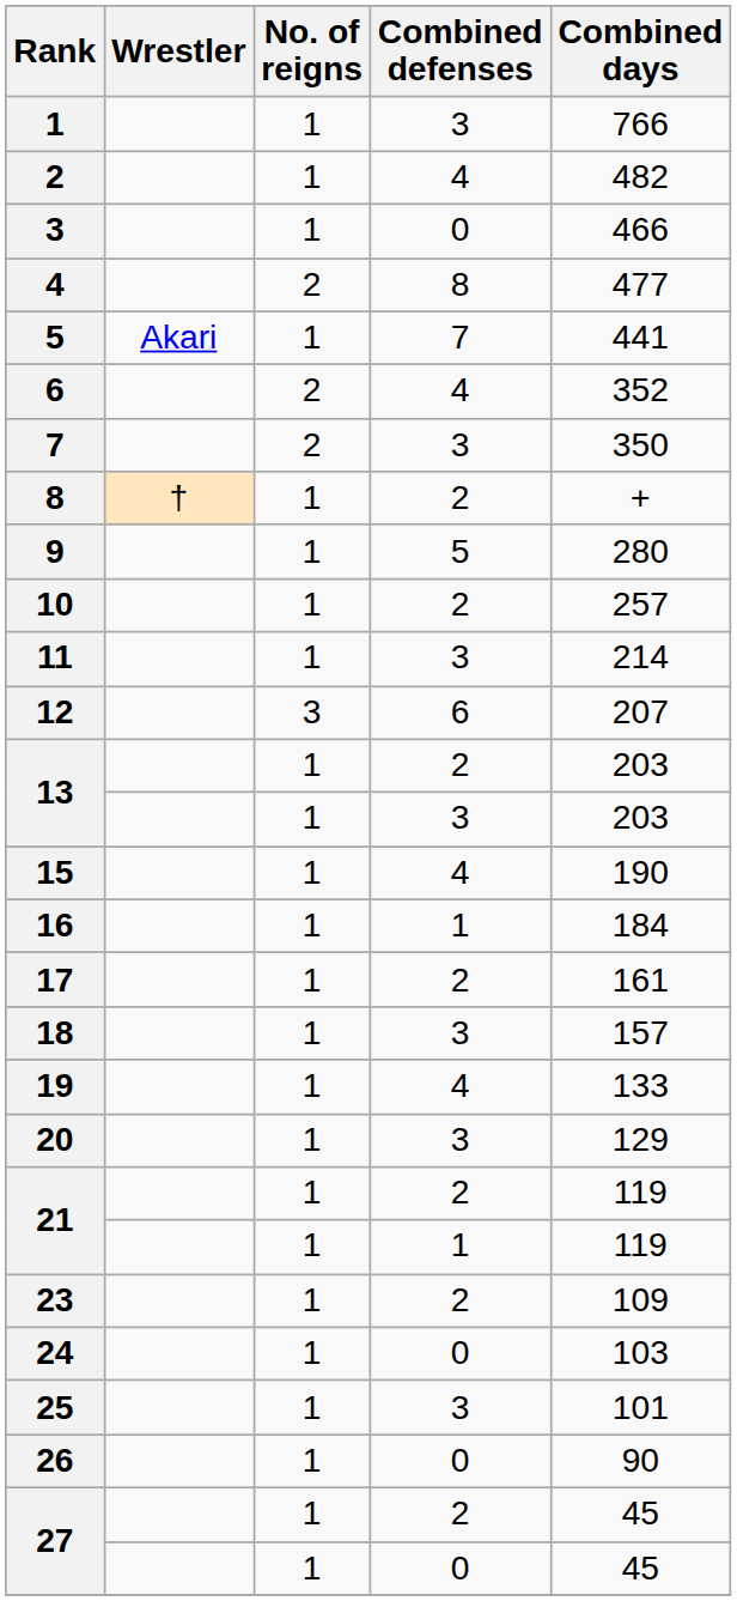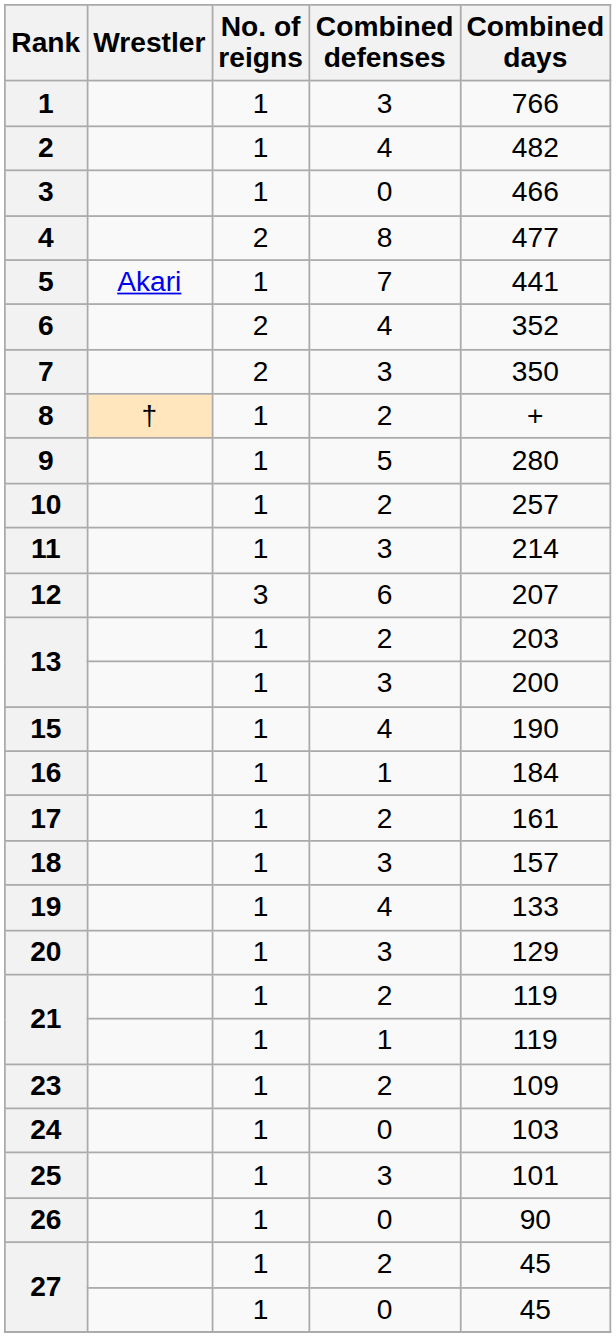 <table class="wikitable sortable" style="text-align: center">
 <tr>
 <th>Rank</th>
 <th>Wrestler</th>
 <th>No. of<br>reigns</th>
 <th>Combined<br>defenses</th>
 <th>Combined<br>days</th>
 </tr>
 <tr>
 <th>1</th>
 <td></td>
 <td>1</td>
 <td>3</td>
 <td>766</td>
 </tr>
 <tr>
 <th>2</th>
 <td></td>
 <td>1</td>
 <td>4</td>
 <td>482</td>
 </tr>
 <tr>
 <th>3</th>
 <td></td>
 <td>1</td>
 <td>0</td>
 <td>466</td>
 </tr>
 <tr>
 <th>4</th>
 <td></td>
 <td>2</td>
 <td>8</td>
 <td>477</td>
 </tr>
 <tr>
 <th>5</th>
 <td><a href='#'>Akari</a></td>
 <td>1</td>
 <td>7</td>
 <td>441</td>
 </tr>
 <tr>
 <th>6</th>
 <td></td>
 <td>2</td>
 <td>4</td>
 <td>352</td>
 </tr>
 <tr>
 <th>7</th>
 <td></td>
 <td>2</td>
 <td>3</td>
 <td>350</td>
 </tr>
 <tr>
 <th>8</th>
 <td style="background-color:#FFE6BD"> †</td>
 <td>1</td>
 <td>2</td>
 <td>+</td>
 </tr>
 <tr>
 <th>9</th>
 <td></td>
 <td>1</td>
 <td>5</td>
 <td>280</td>
 </tr>
 <tr>
 <th>10</th>
 <td></td>
 <td>1</td>
 <td>2</td>
 <td>257</td>
 </tr>
 <tr>
 <th>11</th>
 <td></td>
 <td>1</td>
 <td>3</td>
 <td>214</td>
 </tr>
 <tr>
 <th>12</th>
 <td></td>
 <td>3</td>
 <td>6</td>
 <td>207</td>
 </tr>
 <tr>
 <th rowspan="2">13</th>
 <td></td>
 <td>1</td>
 <td>2</td>
 <td>203</td>
 </tr>
 <tr>
 <td></td>
 <td>1</td>
 <td>3</td>
-<td>203</td>
+<td>200</td>
 </tr>
 <tr>
 <th>15</th>
 <td></td>
 <td>1</td>
 <td>4</td>
 <td>190</td>
 </tr>
 <tr>
 <th>16</th>
 <td></td>
 <td>1</td>
 <td>1</td>
 <td>184</td>
 </tr>
 <tr>
 <th>17</th>
 <td></td>
 <td>1</td>
 <td>2</td>
 <td>161</td>
 </tr>
 <tr>
 <th>18</th>
 <td></td>
 <td>1</td>
 <td>3</td>
 <td>157</td>
 </tr>
 <tr>
 <th>19</th>
 <td></td>
 <td>1</td>
 <td>4</td>
 <td>133</td>
 </tr>
 <tr>
 <th>20</th>
 <td></td>
 <td>1</td>
 <td>3</td>
 <td>129</td>
 </tr>
 <tr>
 <th rowspan="2">21</th>
 <td></td>
 <td>1</td>
 <td>2</td>
 <td>119</td>
 </tr>
 <tr>
 <td></td>
 <td>1</td>
 <td>1</td>
 <td>119</td>
 </tr>
 <tr>
 <th>23</th>
 <td></td>
 <td>1</td>
 <td>2</td>
 <td>109</td>
 </tr>
 <tr>
 <th>24</th>
 <td></td>
 <td>1</td>
 <td>0</td>
 <td>103</td>
 </tr>
 <tr>
 <th>25</th>
 <td></td>
 <td>1</td>
 <td>3</td>
 <td>101</td>
 </tr>
 <tr>
 <th>26</th>
 <td></td>
 <td>1</td>
 <td>0</td>
 <td>90</td>
 </tr>
 <tr>
 <th rowspan=2>27</th>
 <td></td>
 <td>1</td>
 <td>2</td>
 <td>45</td>
 </tr>
 <tr>
 <td></td>
 <td>1</td>
 <td>0</td>
 <td>45</td>
 </tr>
 <tr>
 </tr>
 </table>
